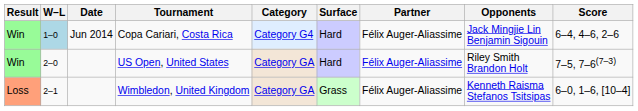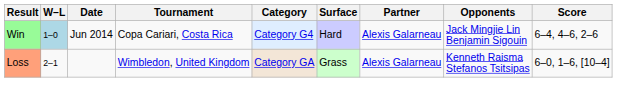 <table class="sortable wikitable">
 <tr>
 <th>Result</th>
 <th class="unsortable">W–L</th>
 <th>Date</th>
 <th>Tournament</th>
 <th>Category</th>
 <th>Surface</th>
 <th>Partner</th>
 <th>Opponents</th>
 <th class="unsortable">Score</th>
 </tr>
 <tr>
 <td bgcolor="98fb98">Win</td>
 <td style="background: lightblue;"><small>1–0</small></td>
 <td>Jun 2014</td>
 <td>Copa Cariari, <a href='#'>Costa Rica</a></td>
 <td bgcolor="dfeeff"><a href='#'>Category G4</a></td>
 <td bgcolor=CCCCFF>Hard</td>
-<td> Félix Auger-Aliassime</td>
+<td> <a href='#'>Alexis Galarneau</a></td>
 <td> <a href='#'>Jack Mingjie Lin</a> <br>  <a href='#'>Benjamin Sigouin</a></td>
 <td>6–4, 4–6, 2–6</td>
-</tr>
-<tr>
-<td bgcolor="98fb98">Win</td>
-<td><small>2–0</small></td>
-<td><a href='#'></a></td>
-<td><a href='#'>US Open</a>, <a href='#'>United States</a></td>
-<td bgcolor="F3E6D7"><a href='#'>Category GA</a></td>
-<td bgcolor=CCCCFF>Hard</td>
-<td> <a href='#'>Félix Auger-Aliassime</a></td>
-<td> Riley Smith <br>  <a href='#'>Brandon Holt</a></td>
-<td>7–5, 7–6<sup>(7–3)</sup></td>
 </tr>
 <tr>
 <td bgcolor="FFA07A">Loss</td>
 <td><small>2–1</small></td>
 <td><a href='#'></a></td>
 <td><a href='#'>Wimbledon</a>, <a href='#'>United Kingdom</a></td>
 <td bgcolor="F3E6D7"><a href='#'>Category GA</a></td>
 <td bgcolor=CCFFCC>Grass</td>
-<td> Félix Auger-Aliassime</td>
+<td> <a href='#'>Alexis Galarneau</a></td>
 <td> <a href='#'>Kenneth Raisma</a> <br>  <a href='#'>Stefanos Tsitsipas</a></td>
 <td>6–0, 1–6, [10–4]</td>
 </tr>
 </table>
